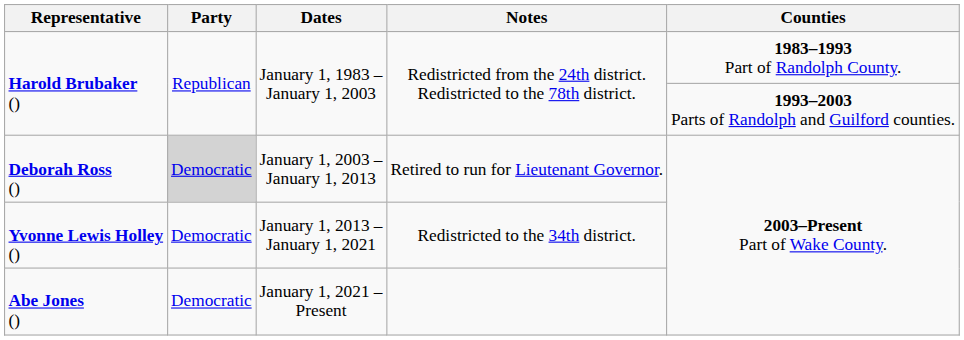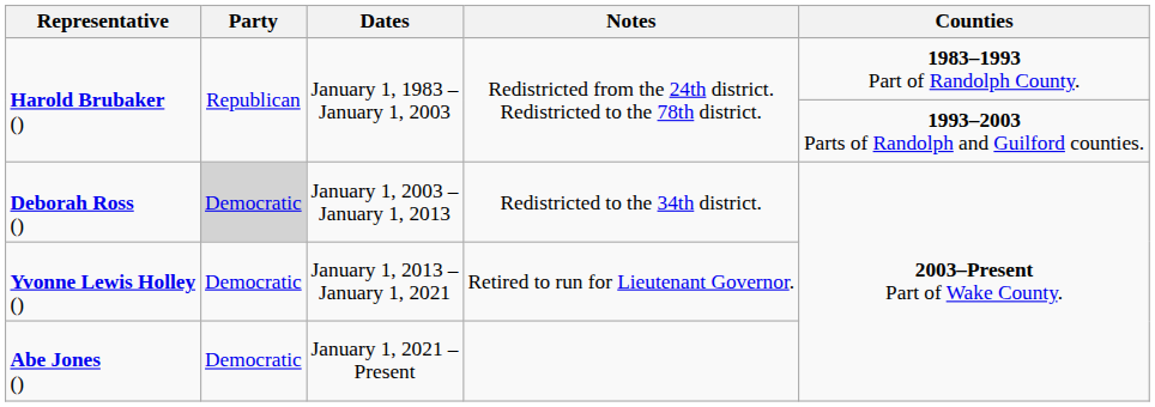 <table class=wikitable style="text-align:center">
 <tr>
 <th>Representative</th>
 <th>Party</th>
 <th>Dates</th>
 <th>Notes</th>
 <th>Counties</th>
 </tr>
 <tr style="height:3em">
 <td rowspan=2 align=left><br><strong><a href='#'>Harold Brubaker</a></strong><br>()</td>
 <td rowspan=2 ><a href='#'>Republican</a></td>
 <td rowspan=2 nowrap>January 1, 1983 – <br> January 1, 2003</td>
 <td rowspan=2>Redistricted from the <a href='#'>24th</a> district. <br> Redistricted to the <a href='#'>78th</a> district.</td>
 <td><strong>1983–1993</strong> <br> Part of <a href='#'>Randolph County</a>.</td>
 </tr>
 <tr style="height:3em">
 <td><strong>1993–2003</strong> <br> Parts of <a href='#'>Randolph</a> and <a href='#'>Guilford</a> counties.</td>
 </tr>
 <tr style="height:3em">
 <td align=left><br><strong><a href='#'>Deborah Ross</a></strong><br>()</td>
 <td style="background: lightgrey;"><a href='#'>Democratic</a></td>
 <td nowrap>January 1, 2003 – <br> January 1, 2013</td>
-<td>Retired to run for <a href='#'>Lieutenant Governor</a>.</td>
+<td>Redistricted to the <a href='#'>34th</a> district.</td>
 <td rowspan=6><strong>2003–Present</strong> <br> Part of <a href='#'>Wake County</a>.</td>
 </tr>
 <tr style="height:3em">
 <td align=left><br><strong><a href='#'>Yvonne Lewis Holley</a></strong><br>()</td>
 <td><a href='#'>Democratic</a></td>
 <td nowrap>January 1, 2013 – <br> January 1, 2021</td>
-<td>Redistricted to the <a href='#'>34th</a> district.</td>
+<td>Retired to run for <a href='#'>Lieutenant Governor</a>.</td>
 </tr>
 <tr style="height:3em">
 <td align=left><br><strong><a href='#'>Abe Jones</a></strong><br>()</td>
 <td><a href='#'>Democratic</a></td>
 <td nowrap>January 1, 2021 – <br> Present</td>
 <td></td>
 </tr>
 </table>
